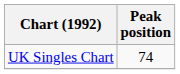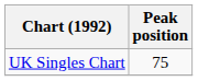 <table class="wikitable">
 <tr>
 <th>Chart (1992)</th>
 <th>Peak<br>position</th>
 </tr>
 <tr>
 <td><a href='#'>UK Singles Chart</a></td>
-<td align="center">74</td>
+<td align="center">75</td>
 </tr>
 <tr>
 </tr>
 </table>
